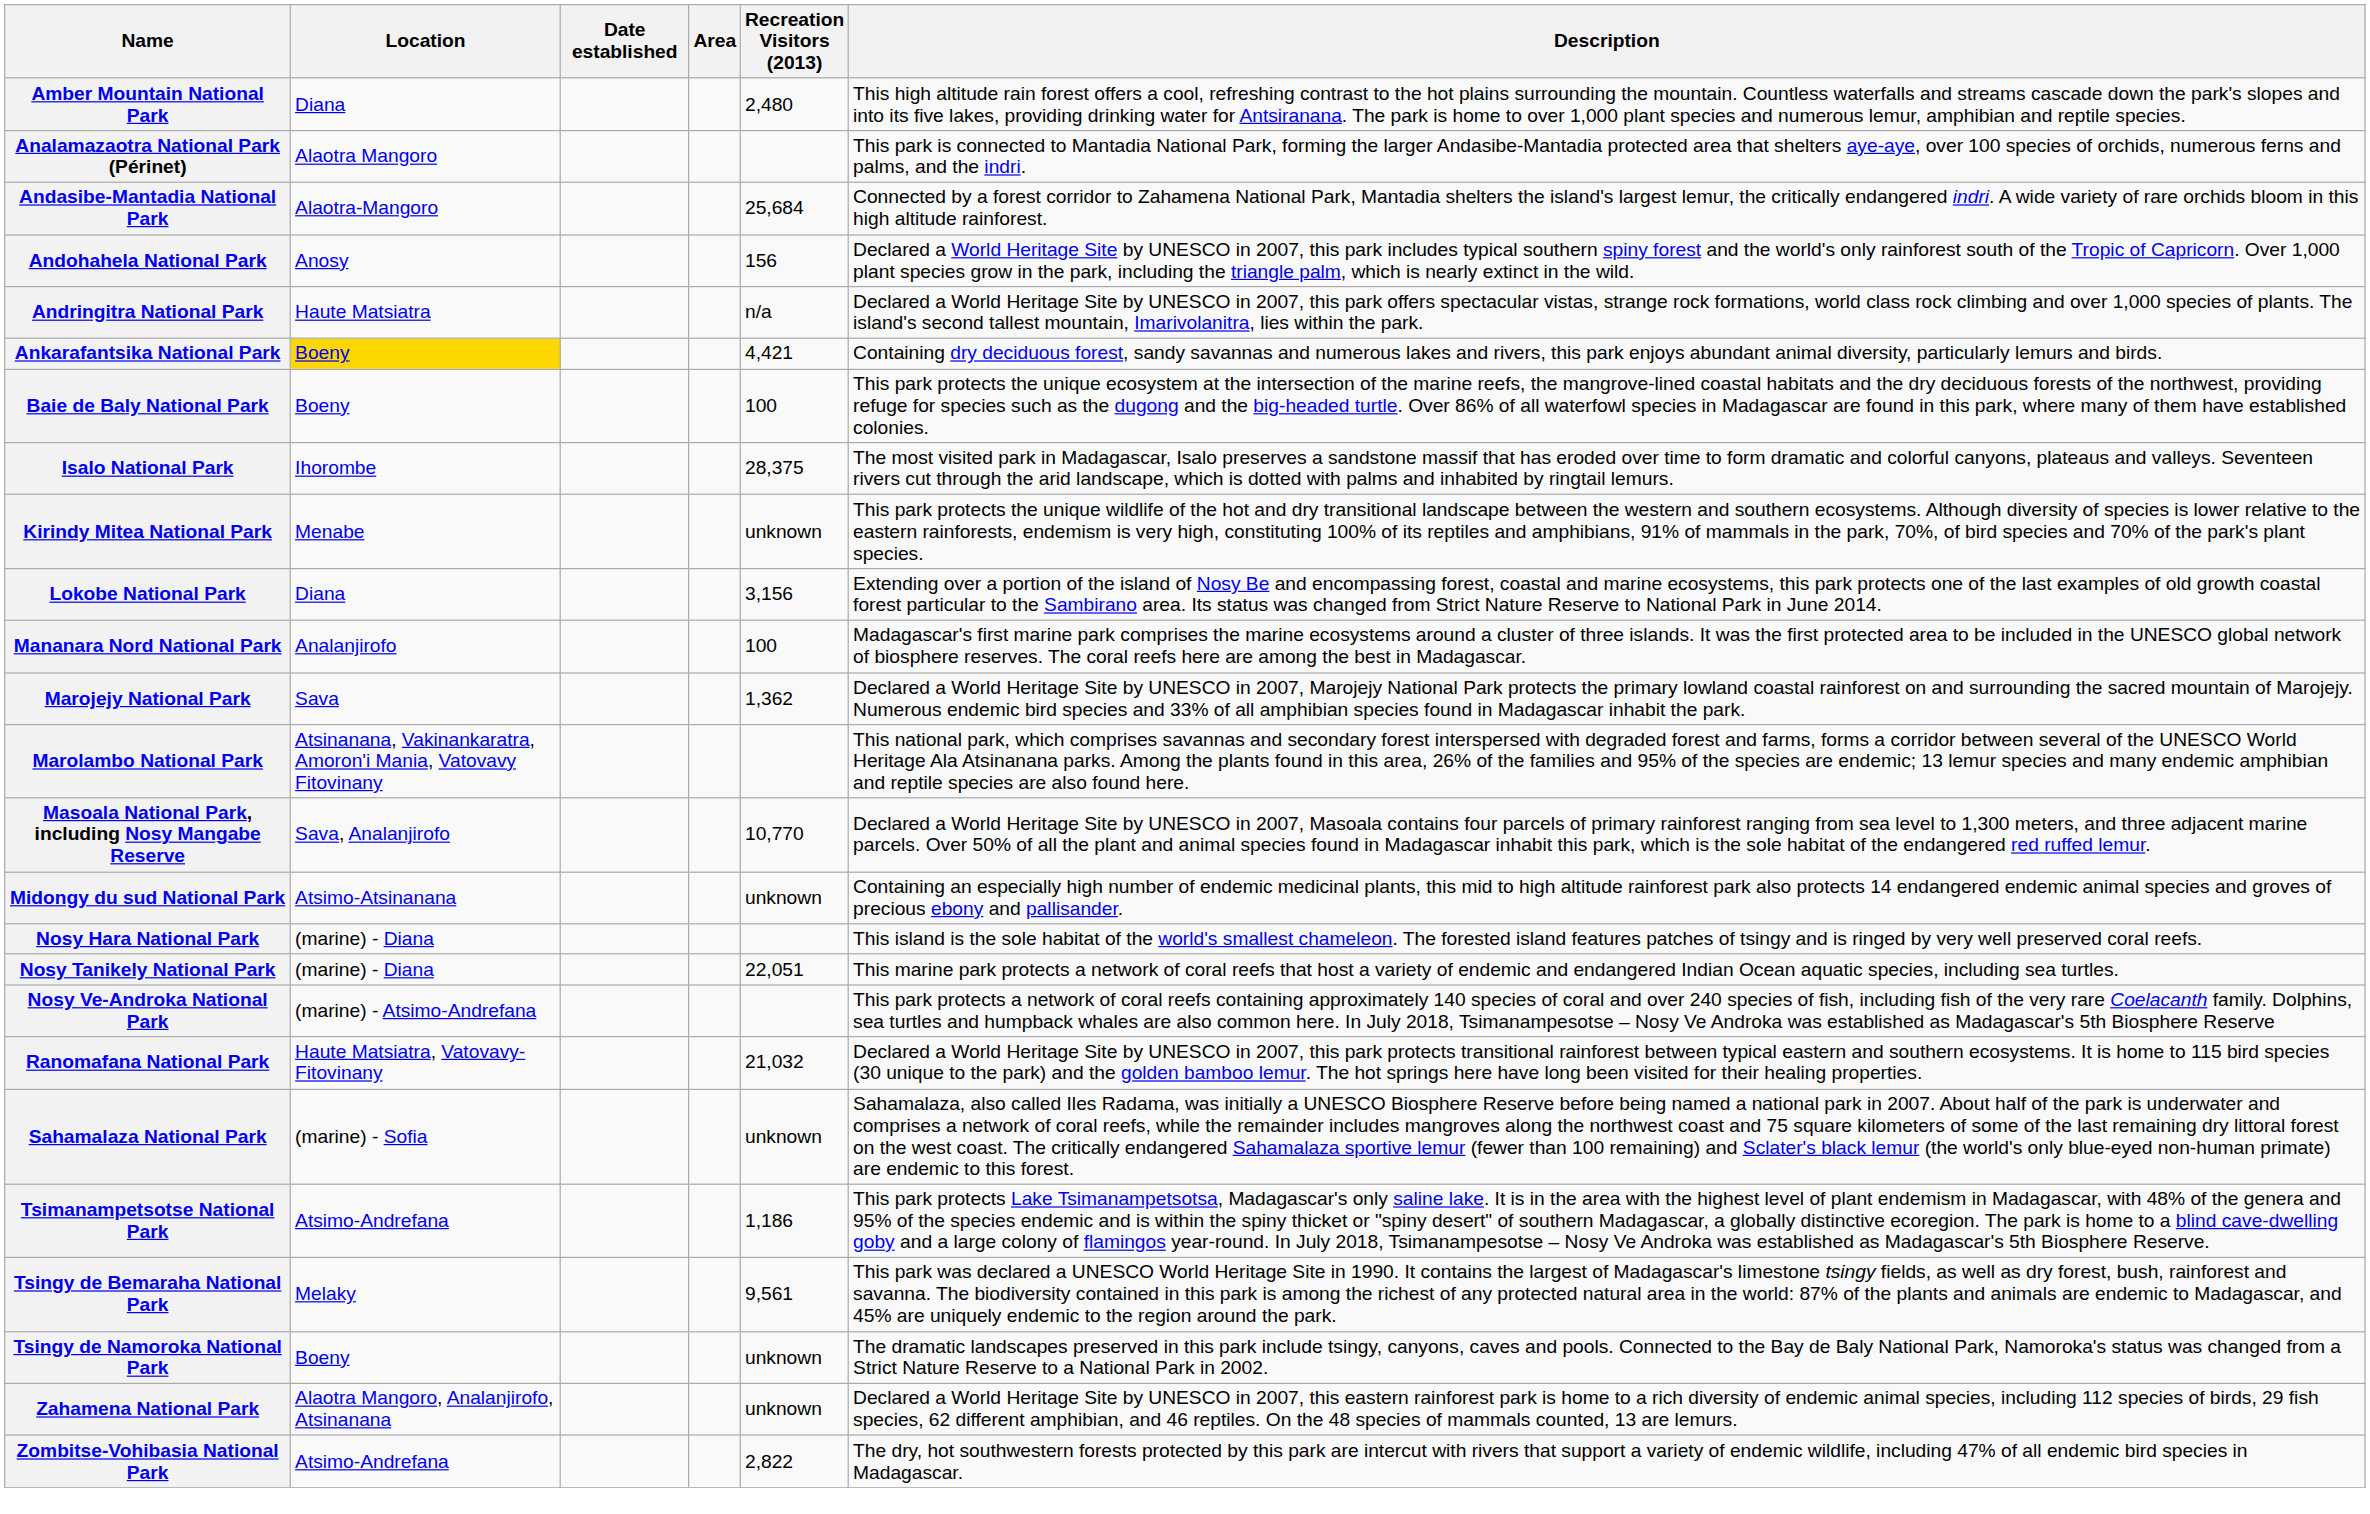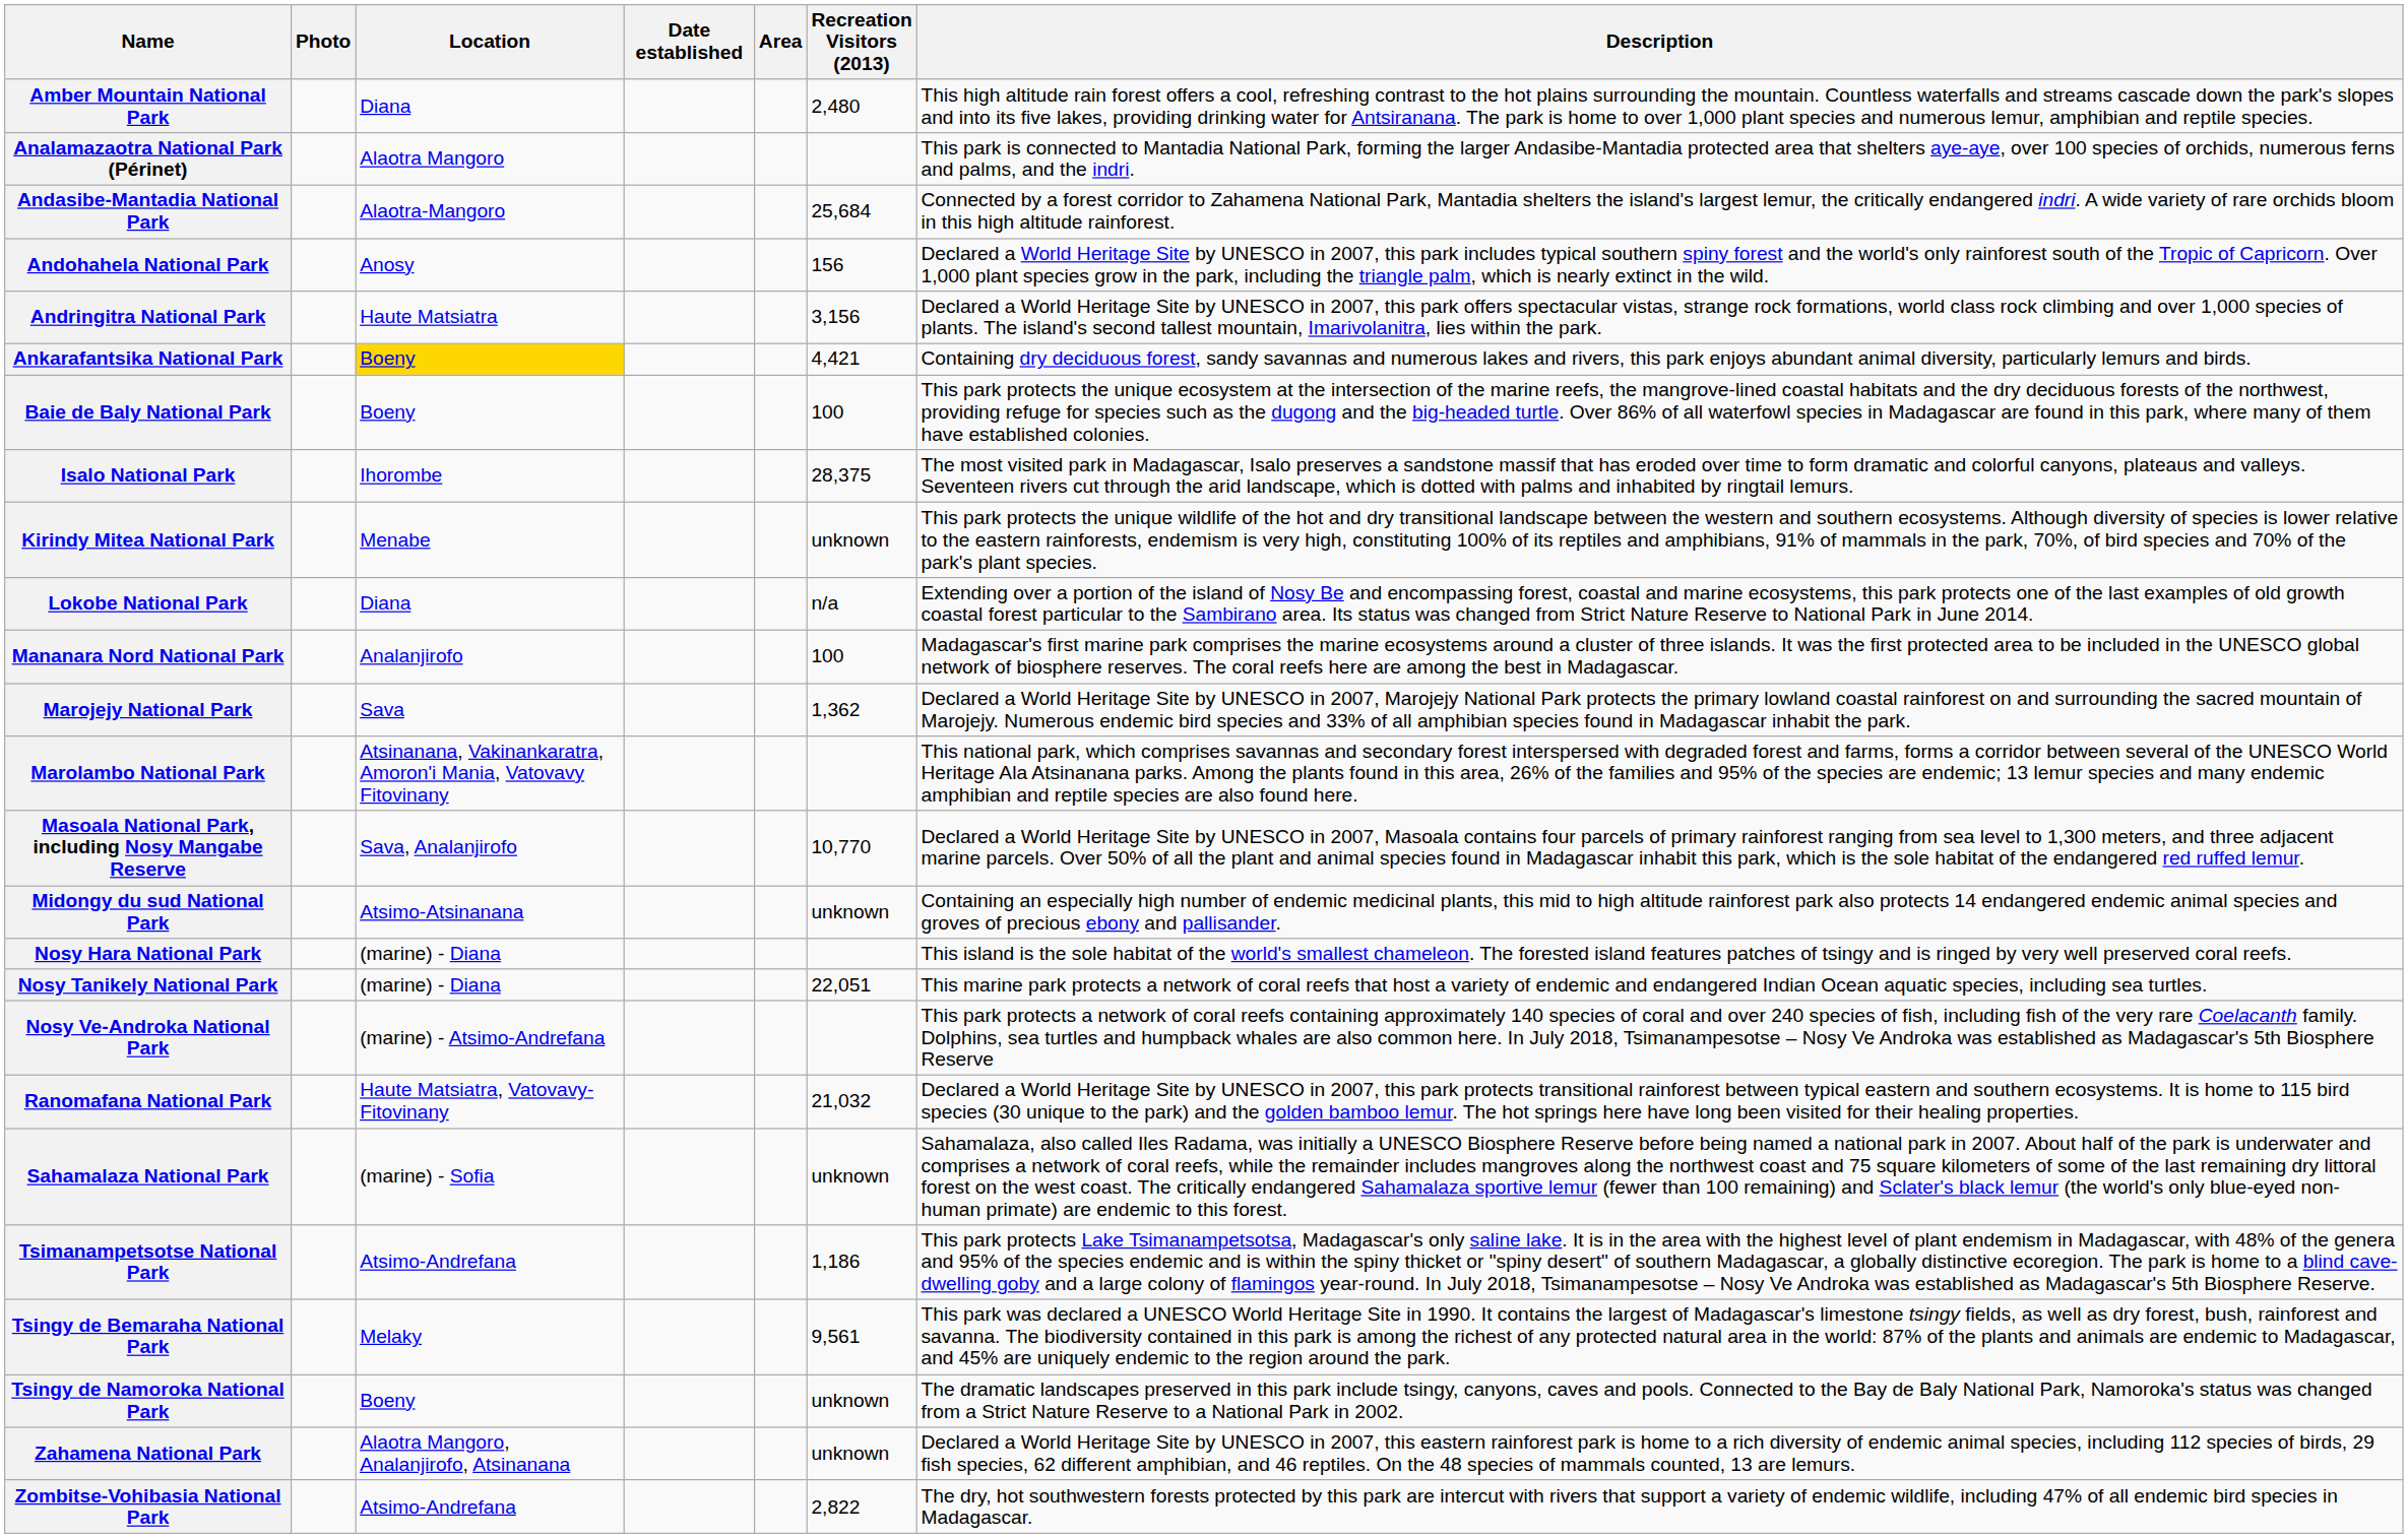 <table class="wikitable sortable plainrowheaders">
 <tr>
 <th scope="col">Name</th>
+<th scope="col" class="unsortable">Photo</th>
 <th scope="col">Location</th>
 <th scope="col">Date established</th>
 <th scope="col">Area</th>
 <th scope="col">Recreation<br>Visitors<br>(2013)</th>
 <th scope="col" class="unsortable">Description</th>
 </tr>
 <tr>
 <th scope="row"><a href='#'>Amber Mountain National Park</a></th>
+<td></td>
 <td><a href='#'>Diana</a></td>
 <td></td>
 <td></td>
 <td>2,480</td>
 <td>This high altitude rain forest offers a cool, refreshing contrast to the hot plains surrounding the mountain. Countless waterfalls and streams cascade down the park's slopes and into its five lakes, providing drinking water for <a href='#'>Antsiranana</a>. The park is home to over 1,000 plant species and numerous lemur, amphibian and reptile species.</td>
 </tr>
 <tr>
 <th scope="row"><a href='#'>Analamazaotra National Park</a> (Périnet)</th>
+<td></td>
 <td><a href='#'>Alaotra Mangoro</a></td>
 <td></td>
 <td></td>
 <td></td>
 <td>This park is connected to Mantadia National Park, forming the larger Andasibe-Mantadia protected area that shelters <a href='#'>aye-aye</a>, over 100 species of orchids, numerous ferns and palms, and the <a href='#'>indri</a>.</td>
 </tr>
 <tr>
 <th scope="row"><a href='#'>Andasibe-Mantadia National Park</a></th>
+<td></td>
 <td><a href='#'>Alaotra-Mangoro</a></td>
 <td></td>
 <td></td>
 <td>25,684</td>
 <td>Connected by a forest corridor to Zahamena National Park, Mantadia shelters the island's largest lemur, the critically endangered <em><a href='#'>indri</a></em>. A wide variety of rare orchids bloom in this high altitude rainforest.</td>
 </tr>
 <tr>
 <th scope="row"><a href='#'>Andohahela National Park</a></th>
+<td></td>
 <td><a href='#'>Anosy</a></td>
 <td></td>
 <td></td>
 <td>156</td>
 <td>Declared a <a href='#'>World Heritage Site</a> by UNESCO in 2007, this park includes typical southern <a href='#'>spiny forest</a> and the world's only rainforest south of the <a href='#'>Tropic of Capricorn</a>. Over 1,000 plant species grow in the park, including the <a href='#'>triangle palm</a>, which is nearly extinct in the wild.</td>
 </tr>
 <tr>
 <th scope="row"><a href='#'>Andringitra National Park</a></th>
+<td></td>
 <td><a href='#'>Haute Matsiatra</a></td>
 <td></td>
 <td></td>
-<td>n/a</td>
+<td>3,156</td>
 <td>Declared a World Heritage Site by UNESCO in 2007, this park offers spectacular vistas, strange rock formations, world class rock climbing and over 1,000 species of plants. The island's second tallest mountain, <a href='#'>Imarivolanitra</a>, lies within the park.</td>
 </tr>
 <tr>
 <th scope="row"><a href='#'>Ankarafantsika National Park</a></th>
+<td></td>
 <td style="background: gold;"><a href='#'>Boeny</a></td>
 <td></td>
 <td></td>
 <td>4,421</td>
 <td>Containing <a href='#'>dry deciduous forest</a>, sandy savannas and numerous lakes and rivers, this park enjoys abundant animal diversity, particularly lemurs and birds.</td>
 </tr>
 <tr>
 <th scope="row"><a href='#'>Baie de Baly National Park</a></th>
+<td></td>
 <td><a href='#'>Boeny</a></td>
 <td></td>
 <td></td>
 <td>100</td>
 <td>This park protects the unique ecosystem at the intersection of the marine reefs, the mangrove-lined coastal habitats and the dry deciduous forests of the northwest, providing refuge for species such as the <a href='#'>dugong</a> and the <a href='#'>big-headed turtle</a>. Over 86% of all waterfowl species in Madagascar are found in this park, where many of them have established colonies.</td>
 </tr>
 <tr>
 <th scope="row"><a href='#'>Isalo National Park</a></th>
+<td></td>
 <td><a href='#'>Ihorombe</a></td>
 <td></td>
 <td></td>
 <td>28,375</td>
 <td>The most visited park in Madagascar, Isalo preserves a sandstone massif that has eroded over time to form dramatic and colorful canyons, plateaus and valleys. Seventeen rivers cut through the arid landscape, which is dotted with palms and inhabited by ringtail lemurs.</td>
 </tr>
 <tr>
 <th scope="row"><a href='#'>Kirindy Mitea National Park</a></th>
+<td></td>
 <td><a href='#'>Menabe</a></td>
 <td></td>
 <td></td>
 <td>unknown</td>
 <td>This park protects the unique wildlife of the hot and dry transitional landscape between the western and southern ecosystems. Although diversity of species is lower relative to the eastern rainforests, endemism is very high, constituting 100% of its reptiles and amphibians, 91% of mammals in the park, 70%, of bird species and 70% of the park's plant species.</td>
 </tr>
 <tr>
 <th scope="row"><a href='#'>Lokobe National Park</a></th>
+<td></td>
 <td><a href='#'>Diana</a></td>
 <td></td>
 <td></td>
-<td>3,156</td>
+<td>n/a</td>
 <td>Extending over a portion of the island of <a href='#'>Nosy Be</a> and encompassing forest, coastal and marine ecosystems, this park protects one of the last examples of old growth coastal forest particular to the <a href='#'>Sambirano</a> area. Its status was changed from Strict Nature Reserve to National Park in June 2014.</td>
 </tr>
 <tr>
 <th scope="row"><a href='#'>Mananara Nord National Park</a></th>
+<td></td>
 <td><a href='#'>Analanjirofo</a></td>
 <td></td>
 <td></td>
 <td>100</td>
 <td>Madagascar's first marine park comprises the marine ecosystems around a cluster of three islands. It was the first protected area to be included in the UNESCO global network of biosphere reserves. The coral reefs here are among the best in Madagascar.</td>
 </tr>
 <tr>
 <th scope="row"><a href='#'>Marojejy National Park</a></th>
+<td></td>
 <td><a href='#'>Sava</a></td>
 <td></td>
 <td></td>
 <td>1,362</td>
 <td>Declared a World Heritage Site by UNESCO in 2007, Marojejy National Park protects the primary lowland coastal rainforest on and surrounding the sacred mountain of Marojejy. Numerous endemic bird species and 33% of all amphibian species found in Madagascar inhabit the park.</td>
 </tr>
 <tr>
 <th scope="row"><a href='#'>Marolambo National Park</a></th>
+<td></td>
 <td><a href='#'>Atsinanana</a>, <a href='#'>Vakinankaratra</a>, <a href='#'>Amoron'i Mania</a>, <a href='#'>Vatovavy Fitovinany</a></td>
 <td></td>
 <td></td>
 <td></td>
 <td>This national park, which comprises savannas and secondary forest interspersed with degraded forest and farms, forms a corridor between several of the UNESCO World Heritage Ala Atsinanana parks. Among the plants found in this area, 26% of the families and 95% of the species are endemic; 13 lemur species and many endemic amphibian and reptile species are also found here.</td>
 </tr>
 <tr>
 <th scope="row"><a href='#'>Masoala National Park</a>, including <a href='#'>Nosy Mangabe Reserve</a></th>
+<td></td>
 <td><a href='#'>Sava</a>, <a href='#'>Analanjirofo</a></td>
 <td></td>
 <td></td>
 <td>10,770</td>
 <td>Declared a World Heritage Site by UNESCO in 2007, Masoala contains four parcels of primary rainforest ranging from sea level to 1,300 meters, and three adjacent marine parcels. Over 50% of all the plant and animal species found in Madagascar inhabit this park, which is the sole habitat of the endangered <a href='#'>red ruffed lemur</a>.</td>
 </tr>
 <tr>
 <th scope="row"><a href='#'>Midongy du sud National Park</a></th>
+<td></td>
 <td><a href='#'>Atsimo-Atsinanana</a></td>
 <td></td>
 <td></td>
 <td>unknown</td>
 <td>Containing an especially high number of endemic medicinal plants, this mid to high altitude rainforest park also protects 14 endangered endemic animal species and groves of precious <a href='#'>ebony</a> and <a href='#'>pallisander</a>.</td>
 </tr>
 <tr>
 <th scope="row"><a href='#'>Nosy Hara National Park</a></th>
+<td></td>
 <td>(marine) - <a href='#'>Diana</a></td>
 <td></td>
 <td></td>
 <td></td>
 <td>This island is the sole habitat of the <a href='#'>world's smallest chameleon</a>. The forested island features patches of tsingy and is ringed by very well preserved coral reefs.</td>
 </tr>
 <tr>
 <th scope="row"><a href='#'>Nosy Tanikely National Park</a></th>
+<td></td>
 <td>(marine) - <a href='#'>Diana</a></td>
 <td></td>
 <td></td>
 <td>22,051</td>
 <td>This marine park protects a network of coral reefs that host a variety of endemic and endangered Indian Ocean aquatic species, including sea turtles.</td>
 </tr>
 <tr>
 <th scope="row"><a href='#'>Nosy Ve-Androka National Park</a></th>
+<td></td>
 <td>(marine) - <a href='#'>Atsimo-Andrefana</a></td>
 <td></td>
 <td></td>
 <td></td>
 <td>This park protects a network of coral reefs containing approximately 140 species of coral and over 240 species of fish, including fish of the very rare <em><a href='#'>Coelacanth</a></em> family. Dolphins, sea turtles and humpback whales are also common here. In July 2018, Tsimanampesotse – Nosy Ve Androka was established as Madagascar's 5th Biosphere Reserve</td>
 </tr>
 <tr>
 <th scope="row"><a href='#'>Ranomafana National Park</a></th>
+<td></td>
 <td><a href='#'>Haute Matsiatra</a>, <a href='#'>Vatovavy-Fitovinany</a></td>
 <td></td>
 <td></td>
 <td>21,032</td>
 <td>Declared a World Heritage Site by UNESCO in 2007, this park protects transitional rainforest between typical eastern and southern ecosystems. It is home to 115 bird species (30 unique to the park) and the <a href='#'>golden bamboo lemur</a>. The hot springs here have long been visited for their healing properties.</td>
 </tr>
 <tr>
 <th scope="row"><a href='#'>Sahamalaza National Park</a></th>
+<td></td>
 <td>(marine) - <a href='#'>Sofia</a></td>
 <td></td>
 <td></td>
 <td>unknown</td>
 <td>Sahamalaza, also called Iles Radama, was initially a UNESCO Biosphere Reserve before being named a national park in 2007. About half of the park is underwater and comprises a network of coral reefs, while the remainder includes mangroves along the northwest coast and 75 square kilometers of some of the last remaining dry littoral forest on the west coast. The critically endangered <a href='#'>Sahamalaza sportive lemur</a> (fewer than 100 remaining) and <a href='#'>Sclater's black lemur</a> (the world's only blue-eyed non-human primate) are endemic to this forest.</td>
 </tr>
 <tr>
 <th scope="row"><a href='#'>Tsimanampetsotse National Park</a></th>
+<td></td>
 <td><a href='#'>Atsimo-Andrefana</a></td>
 <td></td>
 <td></td>
 <td>1,186</td>
 <td>This park protects <a href='#'>Lake Tsimanampetsotsa</a>, Madagascar's only <a href='#'>saline lake</a>. It is in the area with the highest level of plant endemism in Madagascar, with 48% of the genera and 95% of the species endemic and is within the spiny thicket or "spiny desert" of southern Madagascar, a globally distinctive ecoregion. The park is home to a <a href='#'>blind cave-dwelling goby</a> and a large colony of <a href='#'>flamingos</a> year-round. In July 2018, Tsimanampesotse – Nosy Ve Androka was established as Madagascar's 5th Biosphere Reserve.</td>
 </tr>
 <tr>
 <th scope="row"><a href='#'>Tsingy de Bemaraha National Park</a></th>
+<td></td>
 <td><a href='#'>Melaky</a></td>
 <td></td>
 <td></td>
 <td>9,561</td>
 <td>This park was declared a UNESCO World Heritage Site in 1990. It contains the largest of Madagascar's limestone <em>tsingy</em> fields, as well as dry forest, bush, rainforest and savanna. The biodiversity contained in this park is among the richest of any protected natural area in the world: 87% of the plants and animals are endemic to Madagascar, and 45% are uniquely endemic to the region around the park.</td>
 </tr>
 <tr>
 <th scope="row"><a href='#'>Tsingy de Namoroka National Park</a></th>
+<td></td>
 <td><a href='#'>Boeny</a></td>
 <td></td>
 <td></td>
 <td>unknown</td>
 <td>The dramatic landscapes preserved in this park include tsingy, canyons, caves and pools. Connected to the Bay de Baly National Park, Namoroka's status was changed from a Strict Nature Reserve to a National Park in 2002.</td>
 </tr>
 <tr>
 <th scope="row"><a href='#'>Zahamena National Park</a></th>
+<td></td>
 <td><a href='#'>Alaotra Mangoro</a>, <a href='#'>Analanjirofo</a>, <a href='#'>Atsinanana</a></td>
 <td></td>
 <td></td>
 <td>unknown</td>
 <td>Declared a World Heritage Site by UNESCO in 2007, this eastern rainforest park is home to a rich diversity of endemic animal species, including 112 species of birds, 29 fish species, 62 different amphibian, and 46 reptiles. On the 48 species of mammals counted, 13 are lemurs.</td>
 </tr>
 <tr>
 <th scope="row"><a href='#'>Zombitse-Vohibasia National Park</a></th>
+<td></td>
 <td><a href='#'>Atsimo-Andrefana</a></td>
 <td></td>
 <td></td>
 <td>2,822</td>
 <td>The dry, hot southwestern forests protected by this park are intercut with rivers that support a variety of endemic wildlife, including 47% of all endemic bird species in Madagascar.</td>
 </tr>
 </table>
